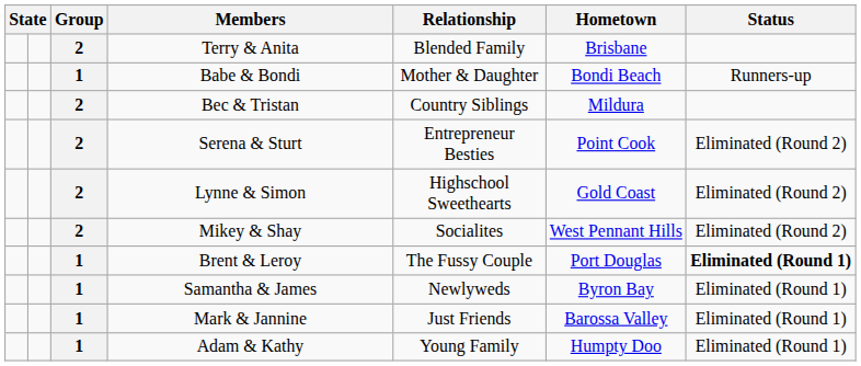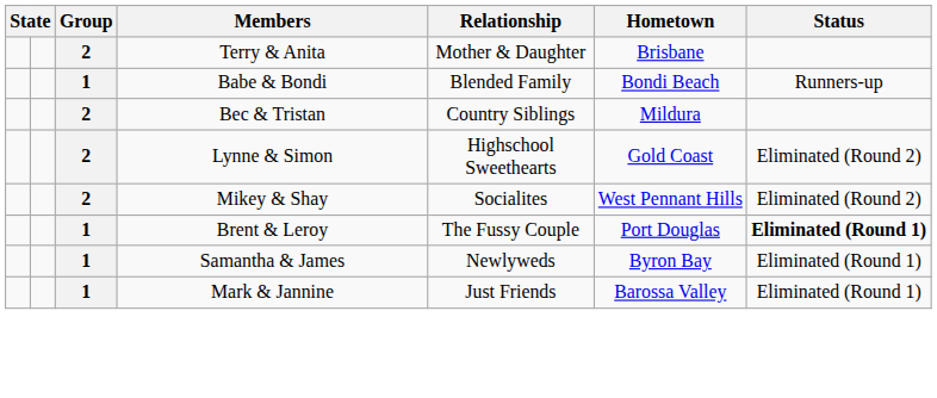 <table class="wikitable sortable" align="center" style="text-align:center; font-size:90%">
 <tr>
 <th colspan="2">State</th>
 <th data-sort-type="number">Group</th>
 <th width="230px">Members</th>
 <th width="120px">Relationship</th>
 <th>Hometown</th>
 <th>Status</th>
 </tr>
 <tr>
 <td></td>
 <td></td>
 <th>2</th>
 <td>Terry & Anita</td>
-<td>Blended Family</td>
+<td>Mother & Daughter</td>
 <td><a href='#'>Brisbane</a></td>
 <td></td>
 </tr>
 <tr>
 <td></td>
 <td></td>
 <th>1</th>
 <td>Babe & Bondi</td>
-<td>Mother & Daughter</td>
+<td>Blended Family</td>
 <td><a href='#'>Bondi Beach</a></td>
 <td>Runners-up</td>
 </tr>
 <tr>
 <td></td>
 <td></td>
 <th>2</th>
 <td>Bec & Tristan</td>
 <td>Country Siblings</td>
 <td><a href='#'>Mildura</a></td>
 <td></td>
-</tr>
-<tr>
-<td></td>
-<td></td>
-<th>2</th>
-<td>Serena & Sturt</td>
-<td>Entrepreneur Besties</td>
-<td><a href='#'>Point Cook</a></td>
-<td>Eliminated (Round 2)</td>
 </tr>
 <tr>
 <td></td>
 <td></td>
 <th>2</th>
 <td>Lynne & Simon</td>
 <td>Highschool Sweethearts</td>
 <td><a href='#'>Gold Coast</a></td>
 <td>Eliminated (Round 2)</td>
 </tr>
 <tr>
 <td></td>
 <td></td>
 <th>2</th>
 <td>Mikey & Shay</td>
 <td>Socialites</td>
 <td><a href='#'>West Pennant Hills</a></td>
 <td>Eliminated (Round 2)</td>
 </tr>
 <tr>
 <td></td>
 <td></td>
 <th>1</th>
 <td>Brent & Leroy</td>
 <td>The Fussy Couple</td>
 <td><a href='#'>Port Douglas</a></td>
 <td><strong>Eliminated (Round 1)</strong></td>
 </tr>
 <tr>
 <td></td>
 <td></td>
 <th>1</th>
 <td>Samantha & James</td>
 <td>Newlyweds</td>
 <td><a href='#'>Byron Bay</a></td>
 <td>Eliminated (Round 1)</td>
 </tr>
 <tr>
 <td></td>
 <td></td>
 <th>1</th>
 <td>Mark & Jannine</td>
 <td>Just Friends</td>
 <td><a href='#'>Barossa Valley</a></td>
 <td>Eliminated (Round 1)</td>
 </tr>
-<tr>
-<td></td>
-<td></td>
-<th>1</th>
-<td>Adam & Kathy</td>
-<td>Young Family</td>
-<td><a href='#'>Humpty Doo</a></td>
-<td>Eliminated (Round 1)</td>
-</tr>
 </table>
